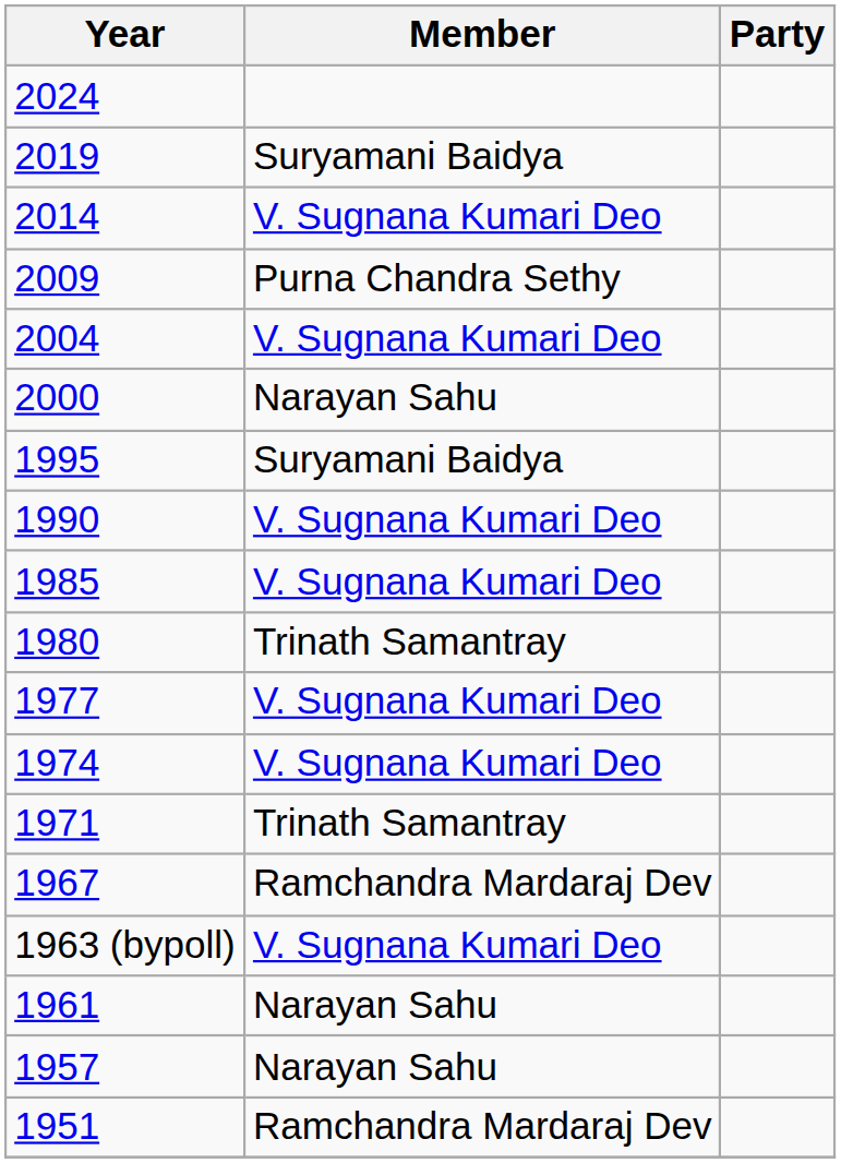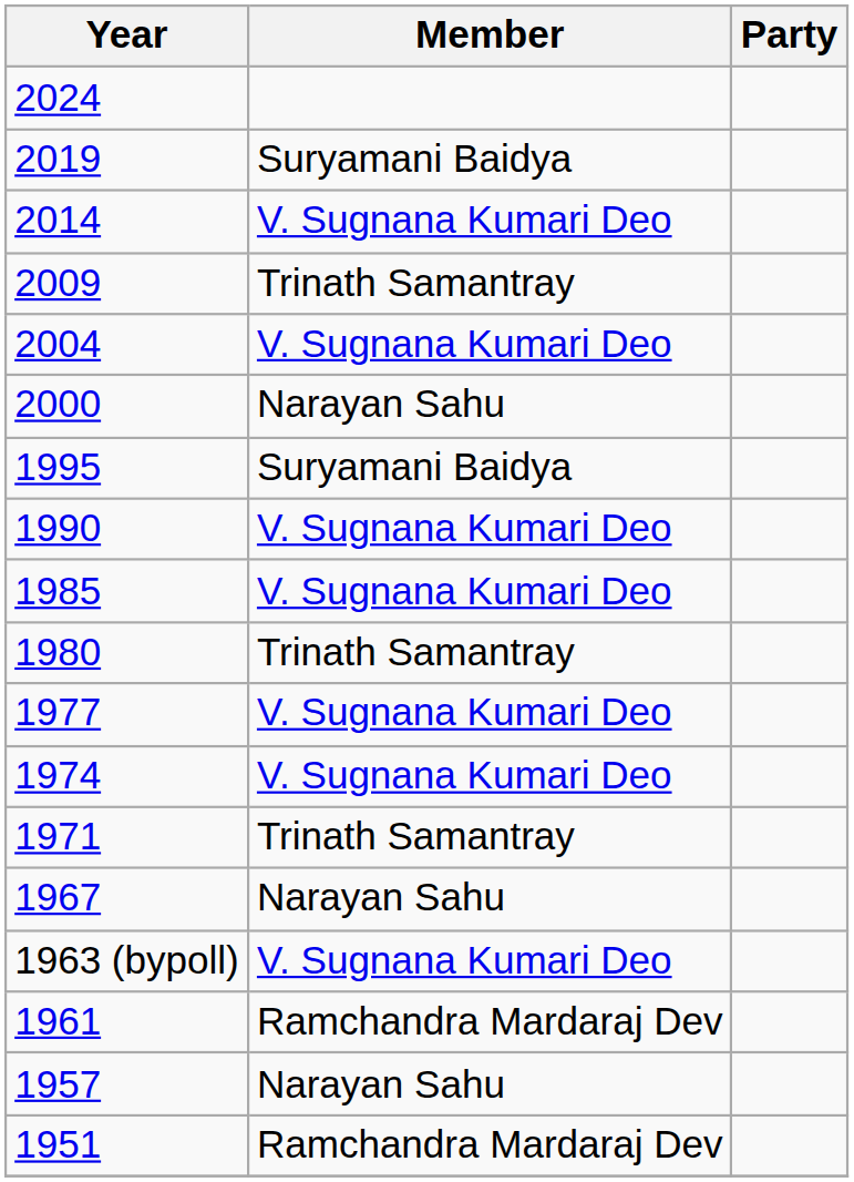 <table class="wikitable sortable">
 <tr>
 <th>Year</th>
 <th>Member</th>
 <th colspan=2>Party</th>
 </tr>
 <tr>
 <td><a href='#'>2024</a></td>
 <td></td>
 <td></td>
 </tr>
 <tr>
 <td><a href='#'>2019</a></td>
 <td>Suryamani Baidya</td>
 <td></td>
 </tr>
 <tr>
 <td><a href='#'>2014</a></td>
 <td><a href='#'>V. Sugnana Kumari Deo</a></td>
 <td></td>
 </tr>
 <tr>
 <td><a href='#'>2009</a></td>
-<td>Purna Chandra Sethy</td>
+<td>Trinath Samantray</td>
 <td></td>
 </tr>
 <tr>
 <td><a href='#'>2004</a></td>
 <td><a href='#'>V. Sugnana Kumari Deo</a></td>
 <td></td>
 </tr>
 <tr>
 <td><a href='#'>2000</a></td>
 <td>Narayan Sahu</td>
 <td></td>
 </tr>
 <tr>
 <td><a href='#'>1995</a></td>
 <td>Suryamani Baidya</td>
 <td></td>
 </tr>
 <tr>
 <td><a href='#'>1990</a></td>
 <td><a href='#'>V. Sugnana Kumari Deo</a></td>
 <td></td>
 </tr>
 <tr>
 <td><a href='#'>1985</a></td>
 <td><a href='#'>V. Sugnana Kumari Deo</a></td>
 <td></td>
 </tr>
 <tr>
 <td><a href='#'>1980</a></td>
 <td>Trinath Samantray</td>
 <td></td>
 </tr>
 <tr>
 <td><a href='#'>1977</a></td>
 <td><a href='#'>V. Sugnana Kumari Deo</a></td>
 <td></td>
 </tr>
 <tr>
 <td><a href='#'>1974</a></td>
 <td><a href='#'>V. Sugnana Kumari Deo</a></td>
 <td></td>
 </tr>
 <tr>
 <td><a href='#'>1971</a></td>
 <td>Trinath Samantray</td>
 <td></td>
 </tr>
 <tr>
 <td><a href='#'>1967</a></td>
-<td>Ramchandra Mardaraj Dev</td>
+<td>Narayan Sahu</td>
 <td></td>
 </tr>
 <tr>
 <td>1963 (bypoll)</td>
 <td><a href='#'>V. Sugnana Kumari Deo</a></td>
 <td></td>
 </tr>
 <tr>
 <td><a href='#'>1961</a></td>
-<td>Narayan Sahu</td>
+<td>Ramchandra Mardaraj Dev</td>
 <td></td>
 </tr>
 <tr>
 <td><a href='#'>1957</a></td>
 <td>Narayan Sahu</td>
 <td></td>
 </tr>
 <tr>
 <td><a href='#'>1951</a></td>
 <td>Ramchandra Mardaraj Dev</td>
 <td></td>
 </tr>
 <tr>
 </tr>
 </table>
